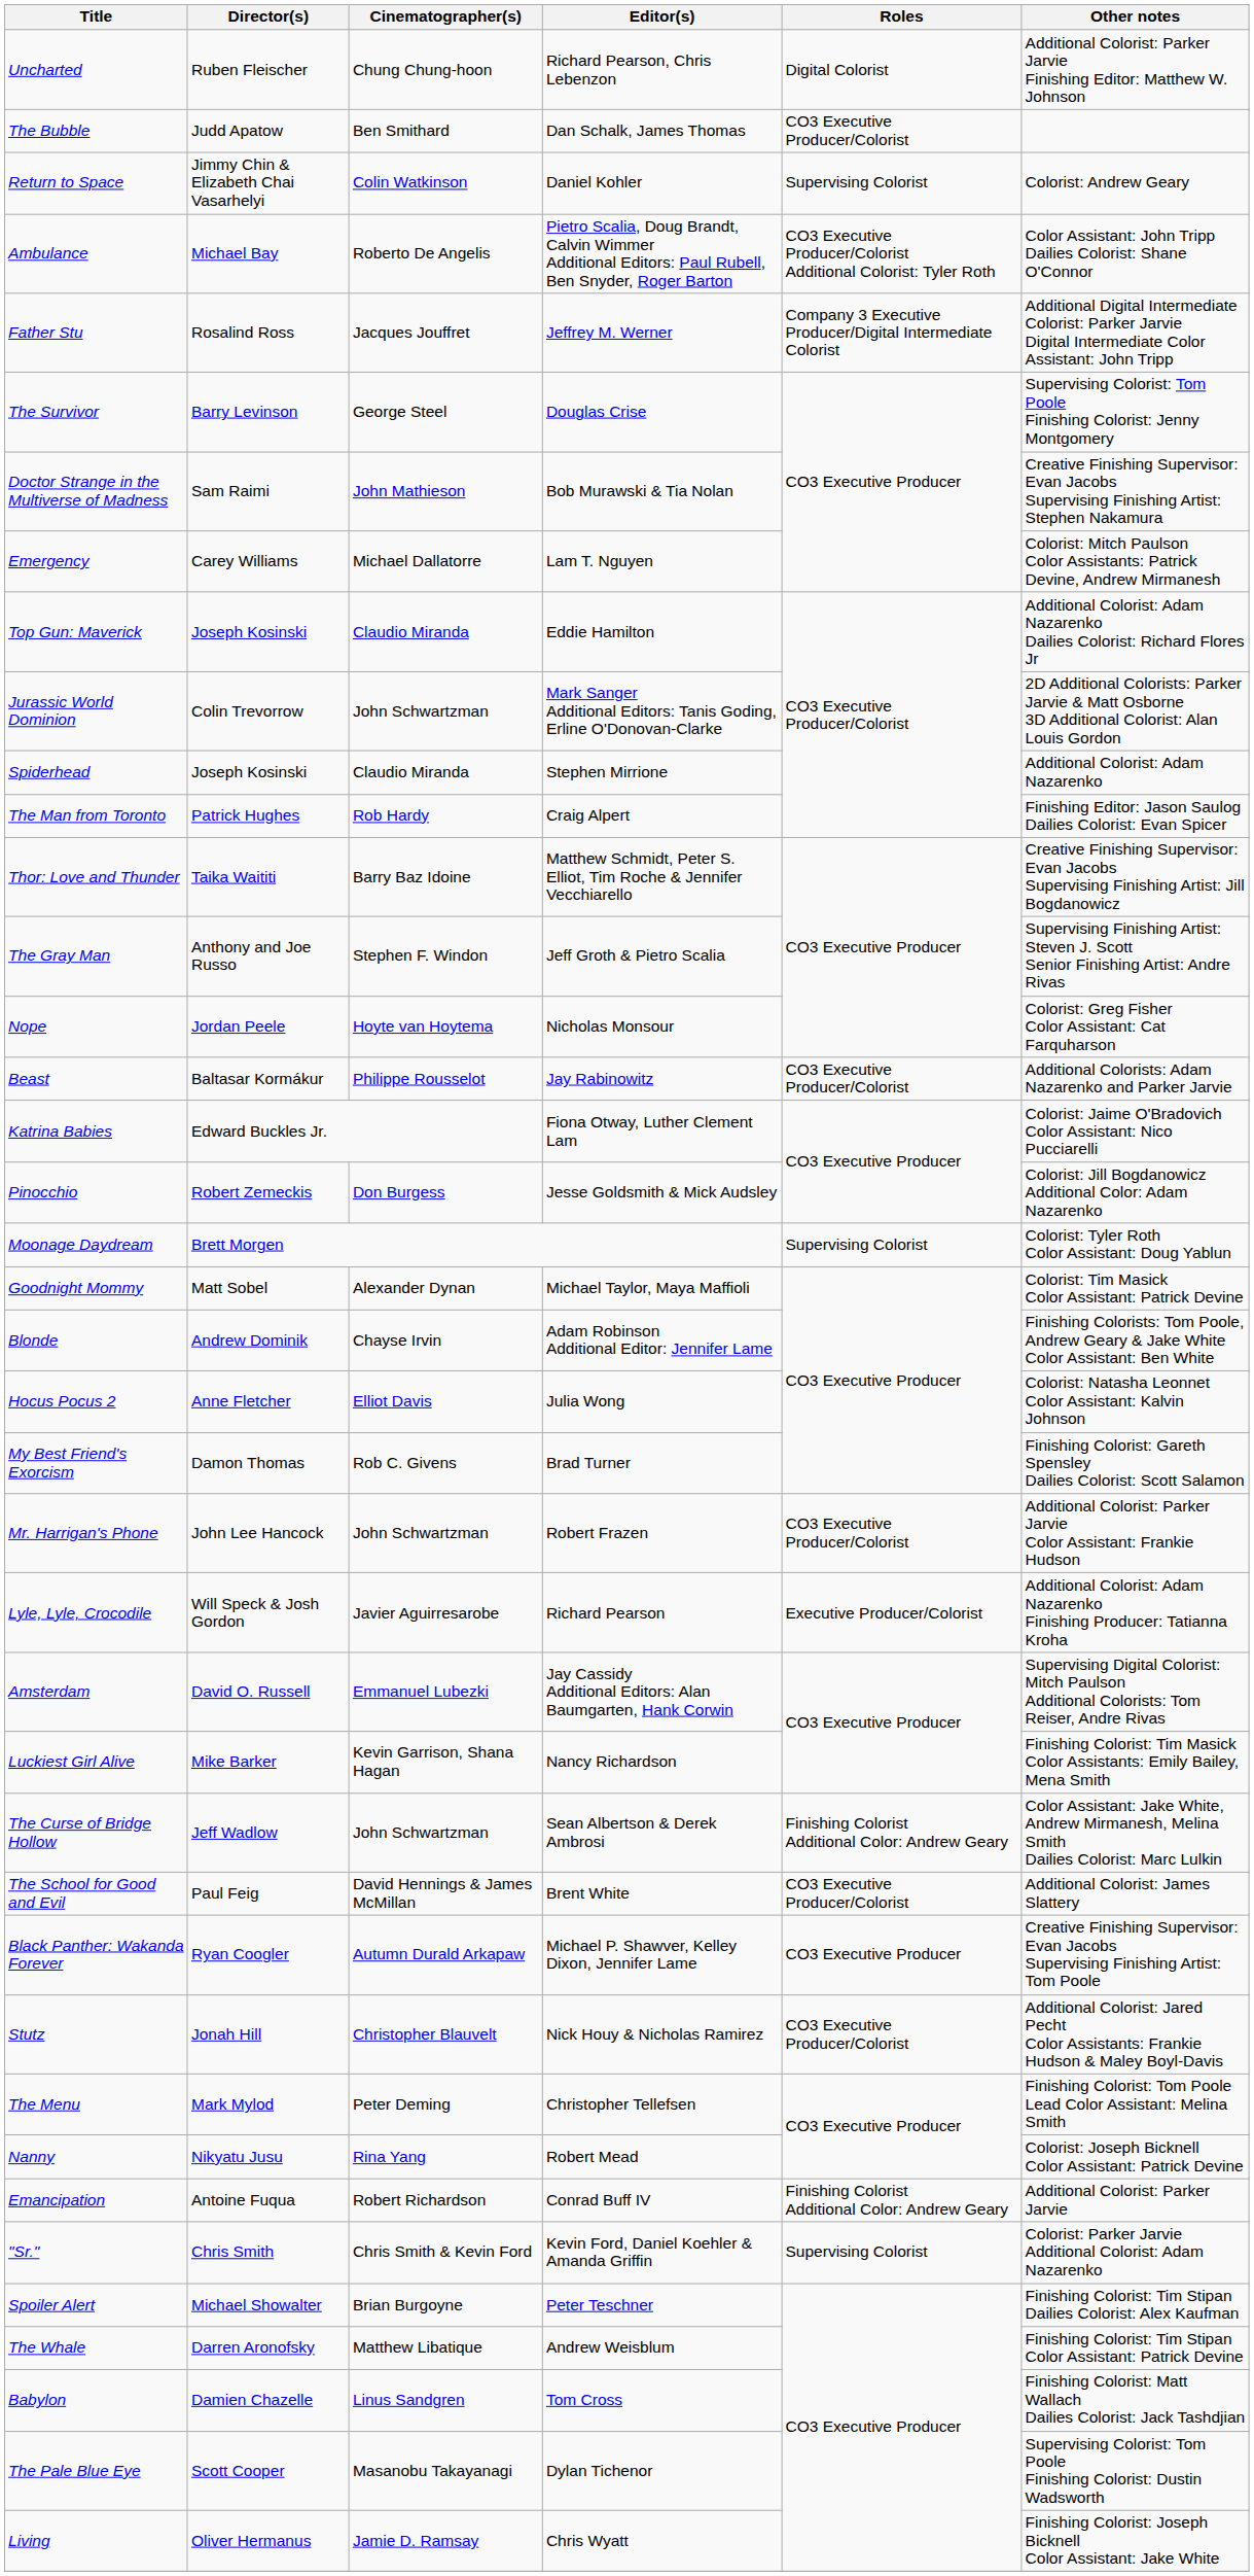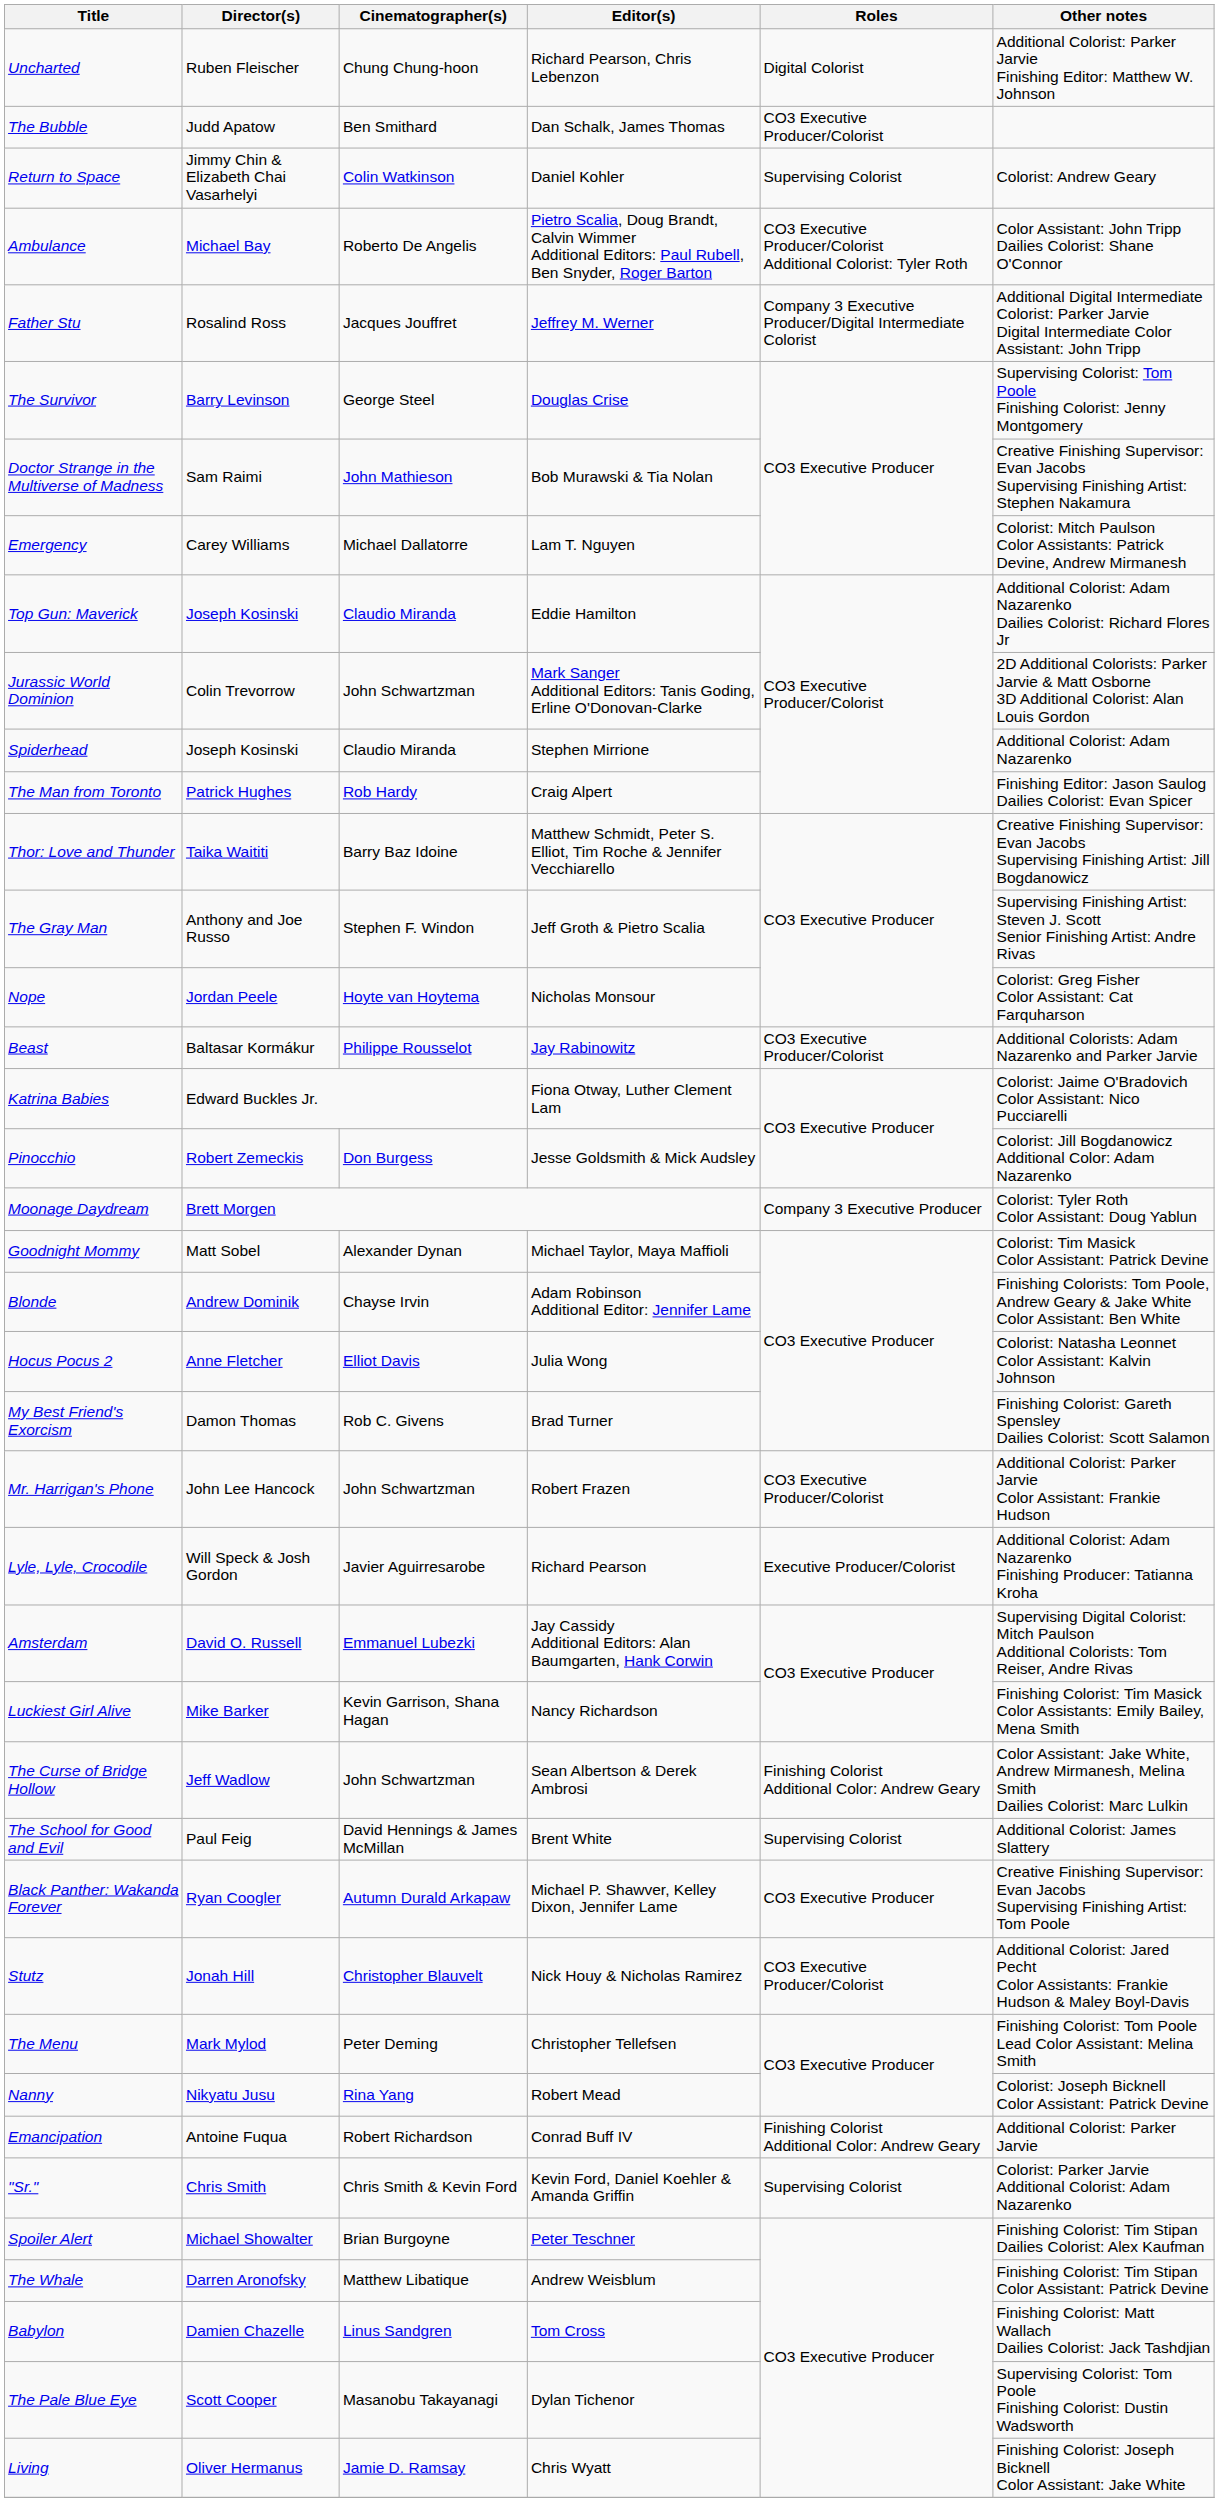 <table class="wikitable">
 <tr>
 <th>Title</th>
 <th>Director(s)</th>
 <th>Cinematographer(s)</th>
 <th>Editor(s)</th>
 <th>Roles</th>
 <th>Other notes</th>
 </tr>
 <tr>
 <td><em><a href='#'>Uncharted</a></em></td>
 <td>Ruben Fleischer</td>
 <td>Chung Chung-hoon</td>
 <td>Richard Pearson, Chris Lebenzon</td>
 <td>Digital Colorist</td>
 <td>Additional Colorist: Parker Jarvie<br>Finishing Editor: Matthew W. Johnson</td>
 </tr>
 <tr>
 <td><em><a href='#'>The Bubble</a></em></td>
 <td>Judd Apatow</td>
 <td>Ben Smithard</td>
 <td>Dan Schalk, James Thomas</td>
 <td>CO3 Executive Producer/Colorist</td>
 <td></td>
 </tr>
 <tr>
 <td><em><a href='#'>Return to Space</a></em></td>
 <td>Jimmy Chin & Elizabeth Chai Vasarhelyi</td>
 <td><a href='#'>Colin Watkinson</a></td>
 <td>Daniel Kohler</td>
 <td>Supervising Colorist</td>
 <td>Colorist: Andrew Geary</td>
 </tr>
 <tr>
 <td><em><a href='#'>Ambulance</a></em></td>
 <td><a href='#'>Michael Bay</a></td>
 <td>Roberto De Angelis</td>
 <td><a href='#'>Pietro Scalia</a>, Doug Brandt, Calvin Wimmer<br>Additional Editors: <a href='#'>Paul Rubell</a>, Ben Snyder, <a href='#'>Roger Barton</a></td>
 <td>CO3 Executive Producer/Colorist<br>Additional Colorist: Tyler Roth</td>
 <td>Color Assistant: John Tripp<br>Dailies Colorist: Shane O'Connor</td>
 </tr>
 <tr>
 <td><em><a href='#'>Father Stu</a></em></td>
 <td>Rosalind Ross</td>
 <td>Jacques Jouffret</td>
 <td><a href='#'>Jeffrey M. Werner</a></td>
 <td>Company 3 Executive Producer/Digital Intermediate Colorist</td>
 <td>Additional Digital Intermediate Colorist: Parker Jarvie<br>Digital Intermediate Color Assistant: John Tripp</td>
 </tr>
 <tr>
 <td><em><a href='#'>The Survivor</a></em></td>
 <td><a href='#'>Barry Levinson</a></td>
 <td>George Steel</td>
 <td><a href='#'>Douglas Crise</a></td>
 <td rowspan="3">CO3 Executive Producer</td>
 <td>Supervising Colorist: <a href='#'>Tom Poole</a><br>Finishing Colorist: Jenny Montgomery</td>
 </tr>
 <tr>
 <td><em><a href='#'>Doctor Strange in the Multiverse of Madness</a></em></td>
 <td>Sam Raimi</td>
 <td><a href='#'>John Mathieson</a></td>
 <td>Bob Murawski & Tia Nolan</td>
 <td>Creative Finishing Supervisor: Evan Jacobs<br>Supervising Finishing Artist: Stephen Nakamura</td>
 </tr>
 <tr>
 <td><em><a href='#'>Emergency</a></em></td>
 <td>Carey Williams</td>
 <td>Michael Dallatorre</td>
 <td>Lam T. Nguyen</td>
 <td>Colorist: Mitch Paulson<br>Color Assistants: Patrick Devine, Andrew Mirmanesh</td>
 </tr>
 <tr>
 <td><em><a href='#'>Top Gun: Maverick</a></em></td>
 <td><a href='#'>Joseph Kosinski</a></td>
 <td><a href='#'>Claudio Miranda</a></td>
 <td>Eddie Hamilton</td>
 <td rowspan="4">CO3 Executive Producer/Colorist</td>
 <td>Additional Colorist: Adam Nazarenko<br>Dailies Colorist: Richard Flores Jr</td>
 </tr>
 <tr>
 <td><em><a href='#'>Jurassic World Dominion</a></em></td>
 <td>Colin Trevorrow</td>
 <td>John Schwartzman</td>
 <td><a href='#'>Mark Sanger</a><br>Additional Editors: Tanis Goding, Erline O'Donovan-Clarke</td>
 <td>2D Additional Colorists: Parker Jarvie & Matt Osborne<br>3D Additional Colorist: Alan Louis Gordon</td>
 </tr>
 <tr>
 <td><em><a href='#'>Spiderhead</a></em></td>
 <td>Joseph Kosinski</td>
 <td>Claudio Miranda</td>
 <td>Stephen Mirrione</td>
 <td>Additional Colorist: Adam Nazarenko</td>
 </tr>
 <tr>
 <td><em><a href='#'>The Man from Toronto</a></em></td>
 <td><a href='#'>Patrick Hughes</a></td>
 <td><a href='#'>Rob Hardy</a></td>
 <td>Craig Alpert</td>
 <td>Finishing Editor: Jason Saulog<br>Dailies Colorist: Evan Spicer</td>
 </tr>
 <tr>
 <td><em><a href='#'>Thor: Love and Thunder</a></em></td>
 <td><a href='#'>Taika Waititi</a></td>
 <td>Barry Baz Idoine</td>
 <td>Matthew Schmidt, Peter S. Elliot, Tim Roche & Jennifer Vecchiarello</td>
 <td rowspan="3">CO3 Executive Producer</td>
 <td>Creative Finishing Supervisor: Evan Jacobs<br>Supervising Finishing Artist: Jill Bogdanowicz</td>
 </tr>
 <tr>
 <td><em><a href='#'>The Gray Man</a></em></td>
 <td>Anthony and Joe Russo</td>
 <td>Stephen F. Windon</td>
 <td>Jeff Groth & Pietro Scalia</td>
 <td>Supervising Finishing Artist: Steven J. Scott<br>Senior Finishing Artist: Andre Rivas</td>
 </tr>
 <tr>
 <td><em><a href='#'>Nope</a></em></td>
 <td><a href='#'>Jordan Peele</a></td>
 <td><a href='#'>Hoyte van Hoytema</a></td>
 <td>Nicholas Monsour</td>
 <td>Colorist: Greg Fisher<br>Color Assistant: Cat Farquharson</td>
 </tr>
 <tr>
 <td><em><a href='#'>Beast</a></em></td>
 <td>Baltasar Kormákur</td>
 <td><a href='#'>Philippe Rousselot</a></td>
 <td><a href='#'>Jay Rabinowitz</a></td>
 <td>CO3 Executive Producer/Colorist</td>
 <td>Additional Colorists: Adam Nazarenko and Parker Jarvie</td>
 </tr>
 <tr>
 <td><em><a href='#'>Katrina Babies</a></em></td>
 <td colspan="2">Edward Buckles Jr.</td>
 <td>Fiona Otway, Luther Clement Lam</td>
 <td rowspan="2">CO3 Executive Producer</td>
 <td>Colorist: Jaime O'Bradovich<br>Color Assistant: Nico Pucciarelli</td>
 </tr>
 <tr>
 <td><em><a href='#'>Pinocchio</a></em></td>
 <td><a href='#'>Robert Zemeckis</a></td>
 <td><a href='#'>Don Burgess</a></td>
 <td>Jesse Goldsmith & Mick Audsley</td>
 <td>Colorist: Jill Bogdanowicz<br>Additional Color: Adam Nazarenko</td>
 </tr>
 <tr>
 <td><em><a href='#'>Moonage Daydream</a></em></td>
 <td colspan="3"><a href='#'>Brett Morgen</a></td>
-<td>Supervising Colorist</td>
+<td>Company 3 Executive Producer</td>
 <td>Colorist: Tyler Roth<br>Color Assistant: Doug Yablun</td>
 </tr>
 <tr>
 <td><em><a href='#'>Goodnight Mommy</a></em></td>
 <td>Matt Sobel</td>
 <td>Alexander Dynan</td>
 <td>Michael Taylor, Maya Maffioli</td>
 <td rowspan="4">CO3 Executive Producer</td>
 <td>Colorist: Tim Masick<br>Color Assistant: Patrick Devine</td>
 </tr>
 <tr>
 <td><em><a href='#'>Blonde</a></em></td>
 <td><a href='#'>Andrew Dominik</a></td>
 <td>Chayse Irvin</td>
 <td>Adam Robinson<br>Additional Editor: <a href='#'>Jennifer Lame</a></td>
 <td>Finishing Colorists: Tom Poole, Andrew Geary & Jake White<br>Color Assistant: Ben White</td>
 </tr>
 <tr>
 <td><em><a href='#'>Hocus Pocus 2</a></em></td>
 <td><a href='#'>Anne Fletcher</a></td>
 <td><a href='#'>Elliot Davis</a></td>
 <td>Julia Wong</td>
 <td>Colorist: Natasha Leonnet<br>Color Assistant: Kalvin Johnson</td>
 </tr>
 <tr>
 <td><em><a href='#'>My Best Friend's Exorcism</a></em></td>
 <td>Damon Thomas</td>
 <td>Rob C. Givens</td>
 <td>Brad Turner</td>
 <td>Finishing Colorist: Gareth Spensley<br>Dailies Colorist: Scott Salamon</td>
 </tr>
 <tr>
 <td><em><a href='#'>Mr. Harrigan's Phone</a></em></td>
 <td>John Lee Hancock</td>
 <td>John Schwartzman</td>
 <td>Robert Frazen</td>
 <td>CO3 Executive Producer/Colorist</td>
 <td>Additional Colorist: Parker Jarvie<br>Color Assistant: Frankie Hudson</td>
 </tr>
 <tr>
 <td><em><a href='#'>Lyle, Lyle, Crocodile</a></em></td>
 <td>Will Speck & Josh Gordon</td>
 <td>Javier Aguirresarobe</td>
 <td>Richard Pearson</td>
 <td>Executive Producer/Colorist</td>
 <td>Additional Colorist: Adam Nazarenko<br>Finishing Producer: Tatianna Kroha</td>
 </tr>
 <tr>
 <td><em><a href='#'>Amsterdam</a></em></td>
 <td><a href='#'>David O. Russell</a></td>
 <td><a href='#'>Emmanuel Lubezki</a></td>
 <td>Jay Cassidy<br>Additional Editors: Alan Baumgarten, <a href='#'>Hank Corwin</a></td>
 <td rowspan="2">CO3 Executive Producer</td>
 <td>Supervising Digital Colorist: Mitch Paulson<br>Additional Colorists: Tom Reiser, Andre Rivas</td>
 </tr>
 <tr>
 <td><em><a href='#'>Luckiest Girl Alive</a></em></td>
 <td><a href='#'>Mike Barker</a></td>
 <td>Kevin Garrison, Shana Hagan</td>
 <td>Nancy Richardson</td>
 <td>Finishing Colorist: Tim Masick<br>Color Assistants: Emily Bailey, Mena Smith</td>
 </tr>
 <tr>
 <td><em><a href='#'>The Curse of Bridge Hollow</a></em></td>
 <td><a href='#'>Jeff Wadlow</a></td>
 <td>John Schwartzman</td>
 <td>Sean Albertson & Derek Ambrosi</td>
 <td>Finishing Colorist<br>Additional Color: Andrew Geary</td>
 <td>Color Assistant: Jake White, Andrew Mirmanesh, Melina Smith<br>Dailies Colorist: Marc Lulkin</td>
 </tr>
 <tr>
 <td><em><a href='#'>The School for Good and Evil</a></em></td>
 <td>Paul Feig</td>
 <td>David Hennings & James McMillan</td>
 <td>Brent White</td>
-<td>CO3 Executive Producer/Colorist</td>
+<td>Supervising Colorist</td>
 <td>Additional Colorist: James Slattery</td>
 </tr>
 <tr>
 <td><em><a href='#'>Black Panther: Wakanda Forever</a></em></td>
 <td><a href='#'>Ryan Coogler</a></td>
 <td><a href='#'>Autumn Durald Arkapaw</a></td>
 <td>Michael P. Shawver, Kelley Dixon, Jennifer Lame</td>
 <td>CO3 Executive Producer</td>
 <td>Creative Finishing Supervisor: Evan Jacobs<br>Supervising Finishing Artist: Tom Poole</td>
 </tr>
 <tr>
 <td><em><a href='#'>Stutz</a></em></td>
 <td><a href='#'>Jonah Hill</a></td>
 <td><a href='#'>Christopher Blauvelt</a></td>
 <td>Nick Houy & Nicholas Ramirez</td>
 <td>CO3 Executive Producer/Colorist</td>
 <td>Additional Colorist: Jared Pecht<br>Color Assistants: Frankie Hudson & Maley Boyl-Davis</td>
 </tr>
 <tr>
 <td><em><a href='#'>The Menu</a></em></td>
 <td><a href='#'>Mark Mylod</a></td>
 <td>Peter Deming</td>
 <td>Christopher Tellefsen</td>
 <td rowspan="2">CO3 Executive Producer</td>
 <td>Finishing Colorist: Tom Poole<br>Lead Color Assistant: Melina Smith</td>
 </tr>
 <tr>
 <td><em><a href='#'>Nanny</a></em></td>
 <td><a href='#'>Nikyatu Jusu</a></td>
 <td><a href='#'>Rina Yang</a></td>
 <td>Robert Mead</td>
 <td>Colorist: Joseph Bicknell<br>Color Assistant: Patrick Devine</td>
 </tr>
 <tr>
 <td><em><a href='#'>Emancipation</a></em></td>
 <td>Antoine Fuqua</td>
 <td>Robert Richardson</td>
 <td>Conrad Buff IV</td>
 <td>Finishing Colorist<br>Additional Color: Andrew Geary</td>
 <td>Additional Colorist: Parker Jarvie</td>
 </tr>
 <tr>
 <td><em><a href='#'>"Sr."</a></em></td>
 <td><a href='#'>Chris Smith</a></td>
 <td>Chris Smith & Kevin Ford</td>
 <td>Kevin Ford, Daniel Koehler & Amanda Griffin</td>
 <td>Supervising Colorist</td>
 <td>Colorist: Parker Jarvie<br>Additional Colorist: Adam Nazarenko</td>
 </tr>
 <tr>
 <td><em><a href='#'>Spoiler Alert</a></em></td>
 <td><a href='#'>Michael Showalter</a></td>
 <td>Brian Burgoyne</td>
 <td><a href='#'>Peter Teschner</a></td>
 <td rowspan="5">CO3 Executive Producer</td>
 <td>Finishing Colorist: Tim Stipan<br>Dailies Colorist: Alex Kaufman</td>
 </tr>
 <tr>
 <td><em><a href='#'>The Whale</a></em></td>
 <td><a href='#'>Darren Aronofsky</a></td>
 <td>Matthew Libatique</td>
 <td>Andrew Weisblum</td>
 <td>Finishing Colorist: Tim Stipan<br>Color Assistant: Patrick Devine</td>
 </tr>
 <tr>
 <td><em><a href='#'>Babylon</a></em></td>
 <td><a href='#'>Damien Chazelle</a></td>
 <td><a href='#'>Linus Sandgren</a></td>
 <td><a href='#'>Tom Cross</a></td>
 <td>Finishing Colorist: Matt Wallach<br>Dailies Colorist: Jack Tashdjian</td>
 </tr>
 <tr>
 <td><em><a href='#'>The Pale Blue Eye</a></em></td>
 <td><a href='#'>Scott Cooper</a></td>
 <td>Masanobu Takayanagi</td>
 <td>Dylan Tichenor</td>
 <td>Supervising Colorist: Tom Poole<br>Finishing Colorist: Dustin Wadsworth</td>
 </tr>
 <tr>
 <td><em><a href='#'>Living</a></em></td>
 <td><a href='#'>Oliver Hermanus</a></td>
 <td><a href='#'>Jamie D. Ramsay</a></td>
 <td>Chris Wyatt</td>
 <td>Finishing Colorist: Joseph Bicknell<br>Color Assistant: Jake White</td>
 </tr>
 <tr>
 </tr>
 </table>
